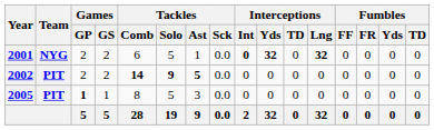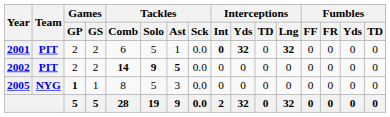 <table class="wikitable" style="text-align:center">
 <tr>
 <th rowspan="2">Year</th>
 <th rowspan="2">Team</th>
 <th colspan="2">Games</th>
 <th colspan="4">Tackles</th>
 <th colspan="4">Interceptions</th>
 <th colspan="4">Fumbles</th>
 </tr>
 <tr>
 <th>GP</th>
 <th>GS</th>
 <th>Comb</th>
 <th>Solo</th>
 <th>Ast</th>
 <th>Sck</th>
 <th>Int</th>
 <th>Yds</th>
 <th>TD</th>
 <th>Lng</th>
 <th>FF</th>
 <th>FR</th>
 <th>Yds</th>
 <th>TD</th>
 </tr>
 <tr>
 <th><a href='#'>2001</a></th>
-<th><a href='#'>NYG</a></th>
+<th><a href='#'>PIT</a></th>
 <td>2</td>
 <td>2</td>
 <td>6</td>
 <td>5</td>
 <td>1</td>
 <td>0.0</td>
 <td><strong>0</strong></td>
 <td><strong>32</strong></td>
 <td>0</td>
 <td><strong>32</strong></td>
 <td>0</td>
 <td>0</td>
 <td>0</td>
 <td>0</td>
 </tr>
 <tr>
 <th><a href='#'>2002</a></th>
 <th><a href='#'>PIT</a></th>
 <td>2</td>
 <td>2</td>
 <td><strong>14</strong></td>
 <td><strong>9</strong></td>
 <td><strong>5</strong></td>
 <td>0.0</td>
 <td>0</td>
 <td>0</td>
 <td>0</td>
 <td>0</td>
 <td>0</td>
 <td>0</td>
 <td>0</td>
 <td>0</td>
 </tr>
 <tr>
 <th><a href='#'>2005</a></th>
-<th><a href='#'>PIT</a></th>
+<th><a href='#'>NYG</a></th>
 <td><strong>1</strong></td>
 <td>1</td>
 <td>8</td>
 <td>5</td>
 <td>3</td>
 <td>0.0</td>
 <td>0</td>
 <td>0</td>
 <td>0</td>
 <td>0</td>
 <td>0</td>
 <td>0</td>
 <td>0</td>
 <td>0</td>
 </tr>
 <tr>
 <th colspan="2"></th>
 <th>5</th>
 <th>5</th>
 <th>28</th>
 <th>19</th>
 <th>9</th>
 <th>0.0</th>
 <th>2</th>
 <th>32</th>
 <th>0</th>
 <th>32</th>
 <th>0</th>
 <th>0</th>
 <th>0</th>
 <th>0</th>
 </tr>
 </table>
